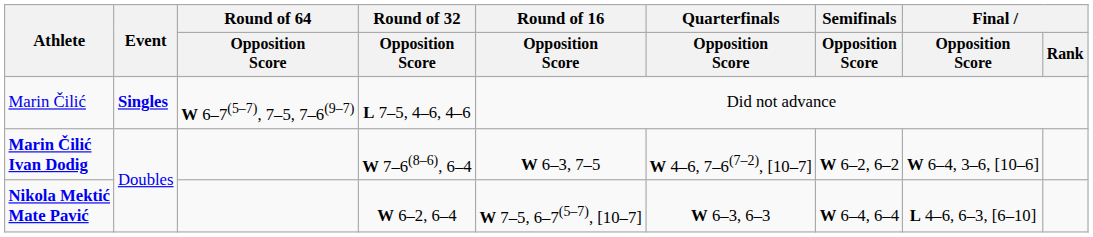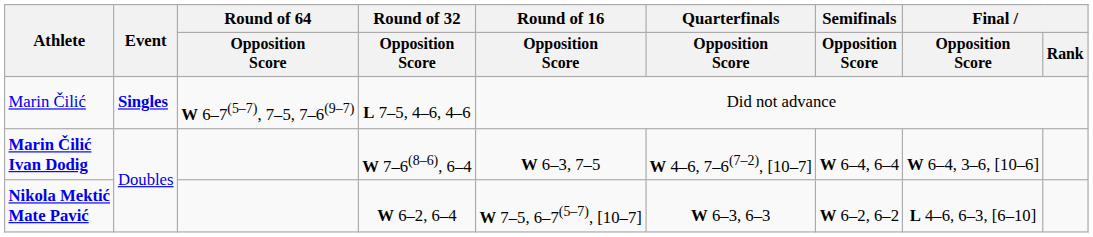 <table class=wikitable style="font-size:90%">
 <tr>
 <th rowspan="2">Athlete</th>
 <th rowspan="2">Event</th>
 <th>Round of 64</th>
 <th>Round of 32</th>
 <th>Round of 16</th>
 <th>Quarterfinals</th>
 <th>Semifinals</th>
 <th colspan=2>Final / </th>
 </tr>
 <tr style="font-size:95%">
 <th>Opposition<br>Score</th>
 <th>Opposition<br>Score</th>
 <th>Opposition<br>Score</th>
 <th>Opposition<br>Score</th>
 <th>Opposition<br>Score</th>
 <th>Opposition<br>Score</th>
 <th>Rank</th>
 </tr>
 <tr align=center>
 <td align=left><a href='#'>Marin Čilić</a></td>
 <td align=left><strong><a href='#'>Singles</a></strong></td>
 <td><br><strong>W</strong> 6–7<sup>(5–7)</sup>, 7–5, 7–6<sup>(9–7)</sup></td>
 <td><br><strong>L</strong> 7–5, 4–6, 4–6</td>
 <td colspan=5>Did not advance</td>
 </tr>
 <tr align=center>
 <td align=left><strong><a href='#'>Marin Čilić</a><br><a href='#'>Ivan Dodig</a></strong></td>
 <td align=left rowspan=2><a href='#'>Doubles</a></td>
 <td></td>
 <td><br><strong>W</strong> 7–6<sup>(8–6)</sup>, 6–4</td>
 <td><br><strong>W</strong> 6–3, 7–5</td>
 <td><br><strong>W</strong> 4–6, 7–6<sup>(7–2)</sup>, [10–7]</td>
-<td><br><strong>W</strong> 6–2, 6–2</td>
+<td><br><strong>W</strong> 6–4, 6–4</td>
 <td><br><strong>W</strong> 6–4, 3–6, [10–6]</td>
 <td></td>
 </tr>
 <tr align=center>
 <td align=left><strong><a href='#'>Nikola Mektić</a><br><a href='#'>Mate Pavić</a></strong></td>
 <td></td>
 <td><br><strong>W</strong> 6–2, 6–4</td>
 <td><br><strong>W</strong> 7–5, 6–7<sup>(5–7)</sup>, [10–7]</td>
 <td><br><strong>W</strong> 6–3, 6–3</td>
-<td><br><strong>W</strong> 6–4, 6–4</td>
+<td><br><strong>W</strong> 6–2, 6–2</td>
 <td><br><strong>L</strong> 4–6, 6–3, [6–10]</td>
 <td></td>
 </tr>
 </table>
